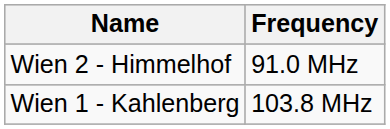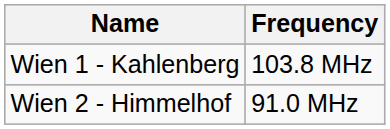 <table class="wikitable">
 <tr>
 <th class="hintergrundfarbe5">Name</th>
 <th class="hintergrundfarbe5">Frequency</th>
 </tr>
 <tr>
+<td>Wien 1 - Kahlenberg</td>
+<td>103.8 MHz</td>
+</tr>
+<tr>
 <td>Wien 2 - Himmelhof</td>
 <td>91.0 MHz</td>
 </tr>
-<tr>
-<td>Wien 1 - Kahlenberg</td>
-<td>103.8 MHz</td>
-</tr>
 </table>
